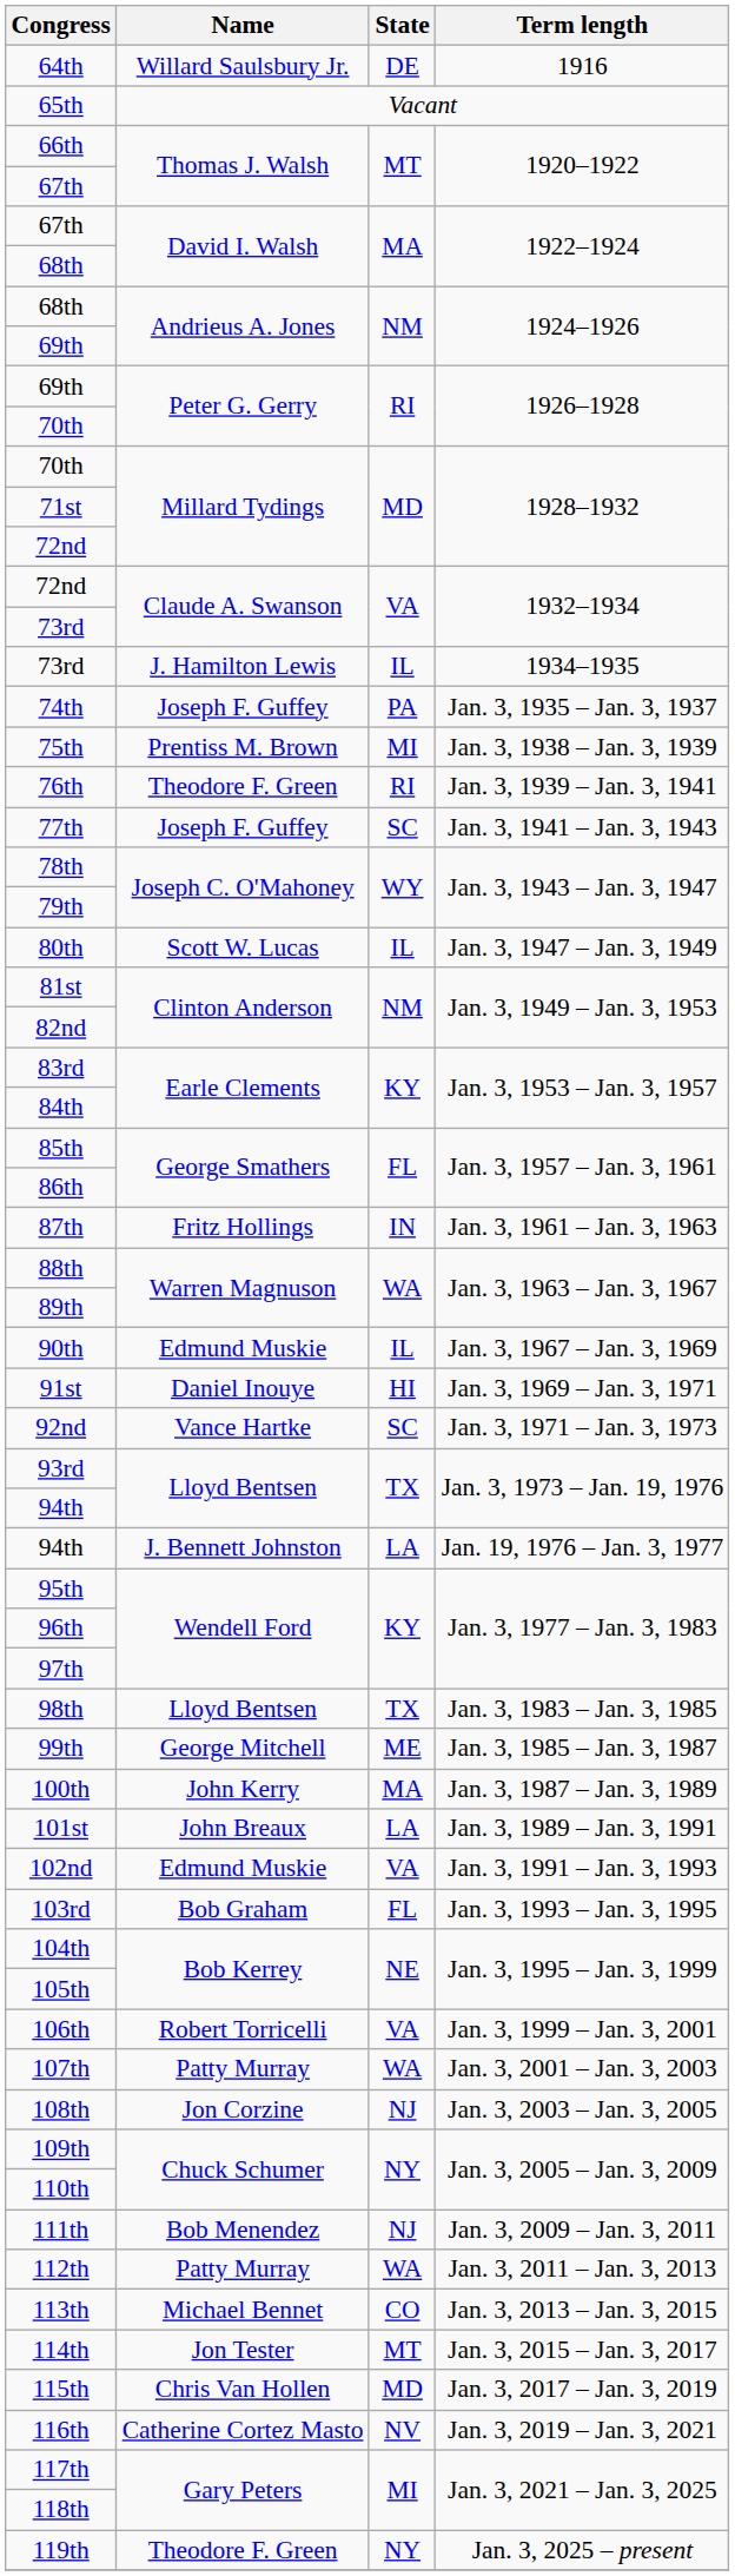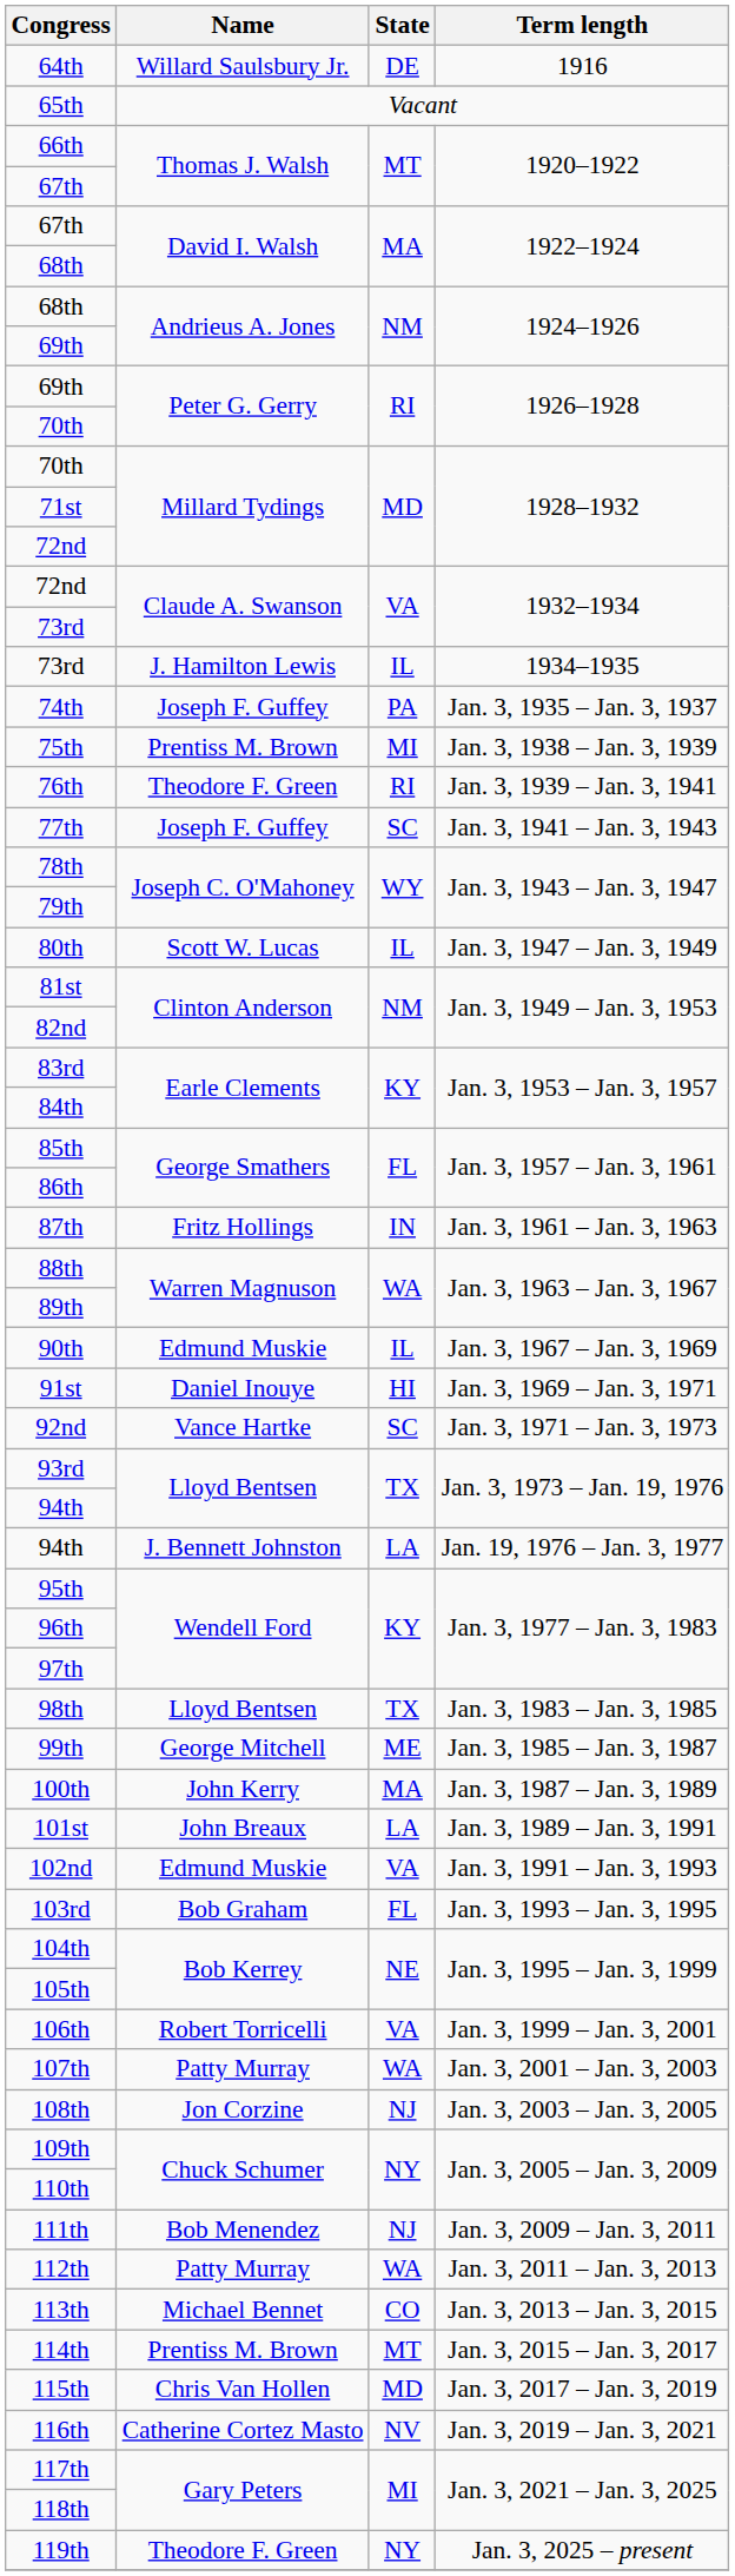 <table class="wikitable plainrowheaders sortable" style="text-align: center;">
 <tr>
 <th>Congress</th>
 <th>Name</th>
 <th>State</th>
 <th>Term length</th>
 </tr>
 <tr>
 <td><a href='#'>64th</a></td>
 <td><a href='#'>Willard Saulsbury Jr.</a></td>
 <td><a href='#'>DE</a></td>
 <td>1916</td>
 </tr>
 <tr>
 <td><a href='#'>65th</a></td>
 <td colspan=3><em>Vacant</em></td>
 </tr>
 <tr>
 <td><a href='#'>66th</a></td>
 <td rowspan=2><a href='#'>Thomas J. Walsh</a></td>
 <td rowspan=2><a href='#'>MT</a></td>
 <td rowspan=2>1920–1922</td>
 </tr>
 <tr>
 <td><a href='#'>67th</a></td>
 </tr>
 <tr>
 <td>67th</td>
 <td rowspan=2><a href='#'>David I. Walsh</a></td>
 <td rowspan=2><a href='#'>MA</a></td>
 <td rowspan=2>1922–1924</td>
 </tr>
 <tr>
 <td><a href='#'>68th</a></td>
 </tr>
 <tr>
 <td>68th</td>
 <td rowspan=2><a href='#'>Andrieus A. Jones</a></td>
 <td rowspan=2><a href='#'>NM</a></td>
 <td rowspan=2>1924–1926</td>
 </tr>
 <tr>
 <td><a href='#'>69th</a></td>
 </tr>
 <tr>
 <td>69th</td>
 <td rowspan=2><a href='#'>Peter G. Gerry</a></td>
 <td rowspan=2><a href='#'>RI</a></td>
 <td rowspan=2>1926–1928</td>
 </tr>
 <tr>
 <td><a href='#'>70th</a></td>
 </tr>
 <tr>
 <td>70th</td>
 <td rowspan=3><a href='#'>Millard Tydings</a></td>
 <td rowspan=3><a href='#'>MD</a></td>
 <td rowspan=3>1928–1932</td>
 </tr>
 <tr>
 <td><a href='#'>71st</a></td>
 </tr>
 <tr>
 <td><a href='#'>72nd</a></td>
 </tr>
 <tr>
 <td>72nd</td>
 <td rowspan=2><a href='#'>Claude A. Swanson</a></td>
 <td rowspan=2><a href='#'>VA</a></td>
 <td rowspan=2>1932–1934</td>
 </tr>
 <tr>
 <td><a href='#'>73rd</a></td>
 </tr>
 <tr>
 <td>73rd</td>
 <td><a href='#'>J. Hamilton Lewis</a></td>
 <td><a href='#'>IL</a></td>
 <td>1934–1935</td>
 </tr>
 <tr>
 <td><a href='#'>74th</a></td>
 <td><a href='#'>Joseph F. Guffey</a></td>
 <td><a href='#'>PA</a></td>
 <td>Jan. 3, 1935 – Jan. 3, 1937</td>
 </tr>
 <tr>
 <td><a href='#'>75th</a></td>
 <td><a href='#'>Prentiss M. Brown</a></td>
 <td><a href='#'>MI</a></td>
 <td>Jan. 3, 1938 – Jan. 3, 1939</td>
 </tr>
 <tr>
 <td><a href='#'>76th</a></td>
 <td><a href='#'>Theodore F. Green</a></td>
 <td><a href='#'>RI</a></td>
 <td>Jan. 3, 1939 – Jan. 3, 1941</td>
 </tr>
 <tr>
 <td><a href='#'>77th</a></td>
 <td><a href='#'>Joseph F. Guffey</a></td>
 <td><a href='#'>SC</a></td>
 <td>Jan. 3, 1941 – Jan. 3, 1943</td>
 </tr>
 <tr>
 <td><a href='#'>78th</a></td>
 <td rowspan=2><a href='#'>Joseph C. O'Mahoney</a></td>
 <td rowspan=2><a href='#'>WY</a></td>
 <td rowspan=2>Jan. 3, 1943 – Jan. 3, 1947</td>
 </tr>
 <tr>
 <td><a href='#'>79th</a></td>
 </tr>
 <tr>
 <td><a href='#'>80th</a></td>
 <td><a href='#'>Scott W. Lucas</a></td>
 <td><a href='#'>IL</a></td>
 <td>Jan. 3, 1947 – Jan. 3, 1949</td>
 </tr>
 <tr>
 <td><a href='#'>81st</a></td>
 <td rowspan=2><a href='#'>Clinton Anderson</a></td>
 <td rowspan=2><a href='#'>NM</a></td>
 <td rowspan=2>Jan. 3, 1949 – Jan. 3, 1953</td>
 </tr>
 <tr>
 <td><a href='#'>82nd</a></td>
 </tr>
 <tr>
 <td><a href='#'>83rd</a></td>
 <td rowspan=2><a href='#'>Earle Clements</a></td>
 <td rowspan=2><a href='#'>KY</a></td>
 <td rowspan=2>Jan. 3, 1953 – Jan. 3, 1957</td>
 </tr>
 <tr>
 <td><a href='#'>84th</a></td>
 </tr>
 <tr>
 <td><a href='#'>85th</a></td>
 <td rowspan=2><a href='#'>George Smathers</a></td>
 <td rowspan=2><a href='#'>FL</a></td>
 <td rowspan=2>Jan. 3, 1957 – Jan. 3, 1961</td>
 </tr>
 <tr>
 <td><a href='#'>86th</a></td>
 </tr>
 <tr>
 <td><a href='#'>87th</a></td>
 <td><a href='#'>Fritz Hollings</a></td>
 <td><a href='#'>IN</a></td>
 <td>Jan. 3, 1961 – Jan. 3, 1963</td>
 </tr>
 <tr>
 <td><a href='#'>88th</a></td>
 <td rowspan=2><a href='#'>Warren Magnuson</a></td>
 <td rowspan=2><a href='#'>WA</a></td>
 <td rowspan=2>Jan. 3, 1963 – Jan. 3, 1967</td>
 </tr>
 <tr>
 <td><a href='#'>89th</a></td>
 </tr>
 <tr>
 <td><a href='#'>90th</a></td>
 <td><a href='#'>Edmund Muskie</a></td>
 <td><a href='#'>IL</a></td>
 <td>Jan. 3, 1967 – Jan. 3, 1969</td>
 </tr>
 <tr>
 <td><a href='#'>91st</a></td>
 <td><a href='#'>Daniel Inouye</a></td>
 <td><a href='#'>HI</a></td>
 <td>Jan. 3, 1969 – Jan. 3, 1971</td>
 </tr>
 <tr>
 <td><a href='#'>92nd</a></td>
 <td><a href='#'>Vance Hartke</a></td>
 <td><a href='#'>SC</a></td>
 <td>Jan. 3, 1971 – Jan. 3, 1973</td>
 </tr>
 <tr>
 <td><a href='#'>93rd</a></td>
 <td rowspan=2><a href='#'>Lloyd Bentsen</a></td>
 <td rowspan=2><a href='#'>TX</a></td>
 <td rowspan=2>Jan. 3, 1973 – Jan. 19, 1976</td>
 </tr>
 <tr>
 <td><a href='#'>94th</a></td>
 </tr>
 <tr>
 <td>94th</td>
 <td><a href='#'>J. Bennett Johnston</a></td>
 <td><a href='#'>LA</a></td>
 <td>Jan. 19, 1976 – Jan. 3, 1977</td>
 </tr>
 <tr>
 <td><a href='#'>95th</a></td>
 <td rowspan=3><a href='#'>Wendell Ford</a></td>
 <td rowspan=3><a href='#'>KY</a></td>
 <td rowspan=3>Jan. 3, 1977 – Jan. 3, 1983</td>
 </tr>
 <tr>
 <td><a href='#'>96th</a></td>
 </tr>
 <tr>
 <td><a href='#'>97th</a></td>
 </tr>
 <tr>
 <td><a href='#'>98th</a></td>
 <td><a href='#'>Lloyd Bentsen</a></td>
 <td><a href='#'>TX</a></td>
 <td>Jan. 3, 1983 – Jan. 3, 1985</td>
 </tr>
 <tr>
 <td><a href='#'>99th</a></td>
 <td><a href='#'>George Mitchell</a></td>
 <td><a href='#'>ME</a></td>
 <td>Jan. 3, 1985 – Jan. 3, 1987</td>
 </tr>
 <tr>
 <td><a href='#'>100th</a></td>
 <td><a href='#'>John Kerry</a></td>
 <td><a href='#'>MA</a></td>
 <td>Jan. 3, 1987 – Jan. 3, 1989</td>
 </tr>
 <tr>
 <td><a href='#'>101st</a></td>
 <td><a href='#'>John Breaux</a></td>
 <td><a href='#'>LA</a></td>
 <td>Jan. 3, 1989 – Jan. 3, 1991</td>
 </tr>
 <tr>
 <td><a href='#'>102nd</a></td>
 <td><a href='#'>Edmund Muskie</a></td>
 <td><a href='#'>VA</a></td>
 <td>Jan. 3, 1991 – Jan. 3, 1993</td>
 </tr>
 <tr>
 <td><a href='#'>103rd</a></td>
 <td><a href='#'>Bob Graham</a></td>
 <td><a href='#'>FL</a></td>
 <td>Jan. 3, 1993 – Jan. 3, 1995</td>
 </tr>
 <tr>
 <td><a href='#'>104th</a></td>
 <td rowspan=2><a href='#'>Bob Kerrey</a></td>
 <td rowspan=2><a href='#'>NE</a></td>
 <td rowspan=2>Jan. 3, 1995 – Jan. 3, 1999</td>
 </tr>
 <tr>
 <td><a href='#'>105th</a></td>
 </tr>
 <tr>
 <td><a href='#'>106th</a></td>
 <td><a href='#'>Robert Torricelli</a></td>
 <td><a href='#'>VA</a></td>
 <td>Jan. 3, 1999 – Jan. 3, 2001</td>
 </tr>
 <tr>
 <td><a href='#'>107th</a></td>
 <td><a href='#'>Patty Murray</a></td>
 <td><a href='#'>WA</a></td>
 <td>Jan. 3, 2001 – Jan. 3, 2003</td>
 </tr>
 <tr>
 <td><a href='#'>108th</a></td>
 <td><a href='#'>Jon Corzine</a></td>
 <td><a href='#'>NJ</a></td>
 <td>Jan. 3, 2003 – Jan. 3, 2005</td>
 </tr>
 <tr>
 <td><a href='#'>109th</a></td>
 <td rowspan=2><a href='#'>Chuck Schumer</a></td>
 <td rowspan=2><a href='#'>NY</a></td>
 <td rowspan=2>Jan. 3, 2005 – Jan. 3, 2009</td>
 </tr>
 <tr>
 <td><a href='#'>110th</a></td>
 </tr>
 <tr>
 <td><a href='#'>111th</a></td>
 <td><a href='#'>Bob Menendez</a></td>
 <td><a href='#'>NJ</a></td>
 <td>Jan. 3, 2009 – Jan. 3, 2011</td>
 </tr>
 <tr>
 <td><a href='#'>112th</a></td>
 <td><a href='#'>Patty Murray</a></td>
 <td><a href='#'>WA</a></td>
 <td>Jan. 3, 2011 – Jan. 3, 2013</td>
 </tr>
 <tr>
 <td><a href='#'>113th</a></td>
 <td><a href='#'>Michael Bennet</a></td>
 <td><a href='#'>CO</a></td>
 <td>Jan. 3, 2013 – Jan. 3, 2015</td>
 </tr>
 <tr>
 <td><a href='#'>114th</a></td>
-<td><a href='#'>Jon Tester</a></td>
+<td><a href='#'>Prentiss M. Brown</a></td>
 <td><a href='#'>MT</a></td>
 <td>Jan. 3, 2015 – Jan. 3, 2017</td>
 </tr>
 <tr>
 <td><a href='#'>115th</a></td>
 <td><a href='#'>Chris Van Hollen</a></td>
 <td><a href='#'>MD</a></td>
 <td>Jan. 3, 2017 – Jan. 3, 2019</td>
 </tr>
 <tr>
 <td><a href='#'>116th</a></td>
 <td><a href='#'>Catherine Cortez Masto</a></td>
 <td><a href='#'>NV</a></td>
 <td>Jan. 3, 2019 – Jan. 3, 2021</td>
 </tr>
 <tr>
 <td><a href='#'>117th</a></td>
 <td rowspan=2><a href='#'>Gary Peters</a></td>
 <td rowspan=2><a href='#'>MI</a></td>
 <td rowspan=2>Jan. 3, 2021 – Jan. 3, 2025</td>
 </tr>
 <tr>
 <td><a href='#'>118th</a></td>
 </tr>
 <tr>
 <td><a href='#'>119th</a></td>
 <td><a href='#'>Theodore F. Green</a></td>
 <td><a href='#'>NY</a></td>
 <td>Jan. 3, 2025 – <em>present</em></td>
 </tr>
 <tr>
 </tr>
 </table>
